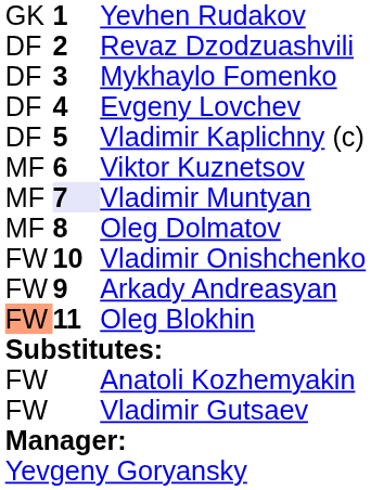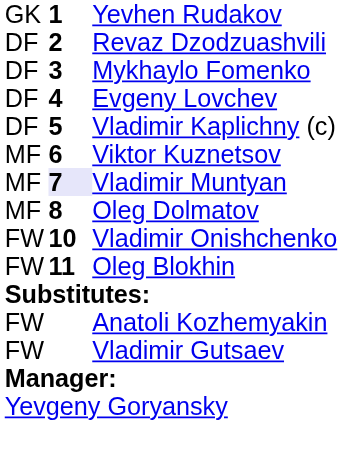 <table style="font-size:90%; margin:0.2em auto;" cellspacing="0" cellpadding="0">
 <tr>
 <th width="25"></th>
 <th width="25"></th>
 </tr>
 <tr>
 <td>GK</td>
 <td><strong>1</strong></td>
 <td><a href='#'>Yevhen Rudakov</a></td>
 </tr>
 <tr>
 <td>DF</td>
 <td><strong>2</strong></td>
 <td><a href='#'>Revaz Dzodzuashvili</a></td>
 </tr>
 <tr>
 <td>DF</td>
 <td><strong>3</strong></td>
 <td><a href='#'>Mykhaylo Fomenko</a></td>
 </tr>
 <tr>
 <td>DF</td>
 <td><strong>4</strong></td>
 <td><a href='#'>Evgeny Lovchev</a></td>
 </tr>
 <tr>
 <td>DF</td>
 <td><strong>5</strong></td>
 <td><a href='#'>Vladimir Kaplichny</a> (c)</td>
 </tr>
 <tr>
 <td>MF</td>
 <td><strong>6</strong></td>
 <td><a href='#'>Viktor Kuznetsov</a></td>
 </tr>
 <tr>
 <td>MF</td>
 <td style="background: lavender;"><strong>7</strong></td>
 <td><a href='#'>Vladimir Muntyan</a></td>
 </tr>
 <tr>
 <td>MF</td>
 <td><strong>8</strong></td>
 <td><a href='#'>Oleg Dolmatov</a></td>
 <td></td>
 <td></td>
 </tr>
 <tr>
 <td>FW</td>
 <td><strong>10</strong></td>
 <td><a href='#'>Vladimir Onishchenko</a></td>
 </tr>
 <tr>
 <td>FW</td>
-<td><strong>9</strong></td>
-<td><a href='#'>Arkady Andreasyan</a></td>
-<td></td>
-<td></td>
-</tr>
-<tr>
-<td style="background: lightsalmon;">FW</td>
 <td><strong>11</strong></td>
 <td><a href='#'>Oleg Blokhin</a></td>
 </tr>
 <tr>
 <td colspan=3><strong>Substitutes:</strong></td>
 </tr>
 <tr>
 <td>FW</td>
 <td><strong> </strong></td>
 <td><a href='#'>Anatoli Kozhemyakin</a></td>
 <td></td>
 <td></td>
 </tr>
 <tr>
 <td>FW</td>
 <td><strong> </strong></td>
 <td><a href='#'>Vladimir Gutsaev</a></td>
 <td></td>
 <td></td>
 </tr>
 <tr>
 <td colspan=3><strong>Manager:</strong></td>
 </tr>
 <tr>
 <td colspan=4> <a href='#'>Yevgeny Goryansky</a></td>
 </tr>
 </table>
